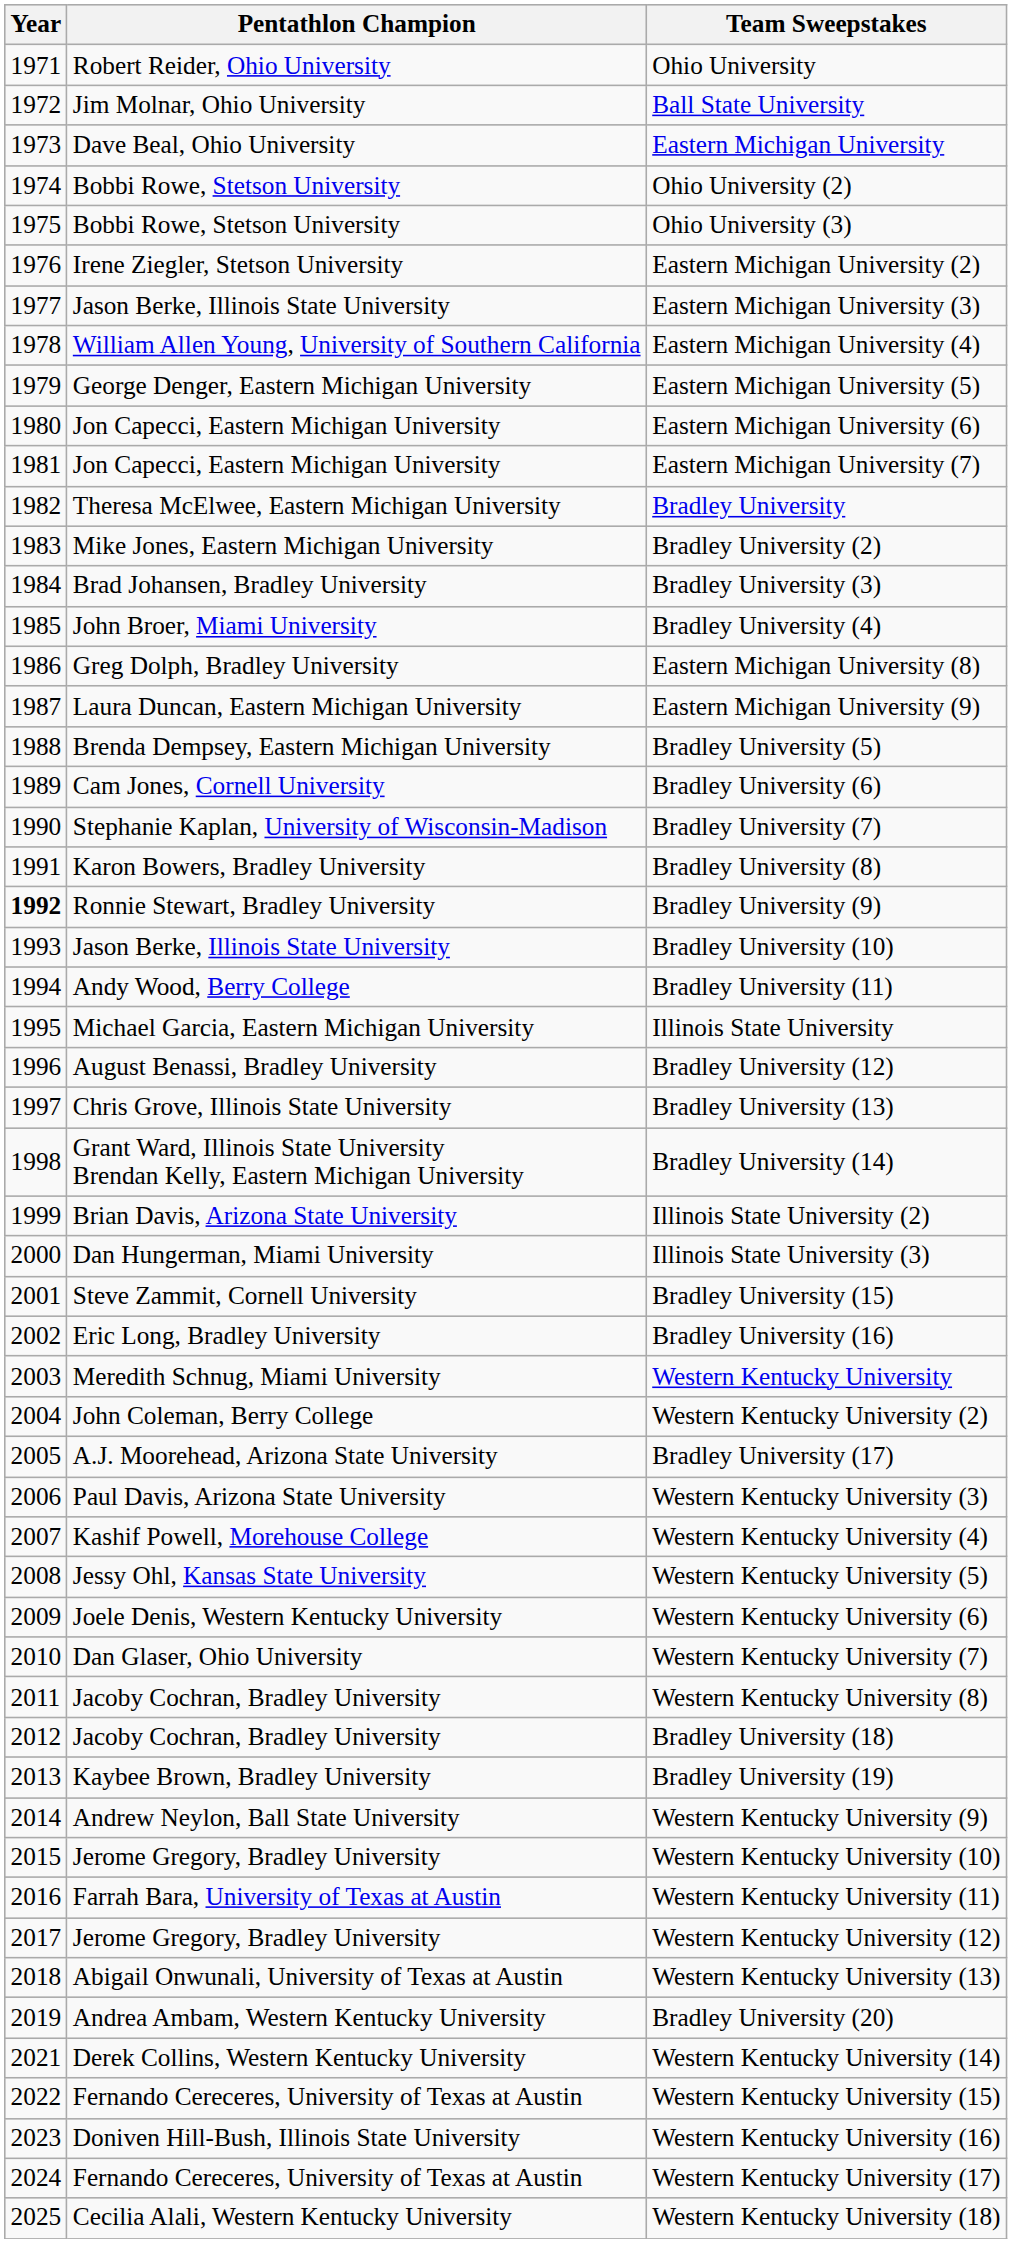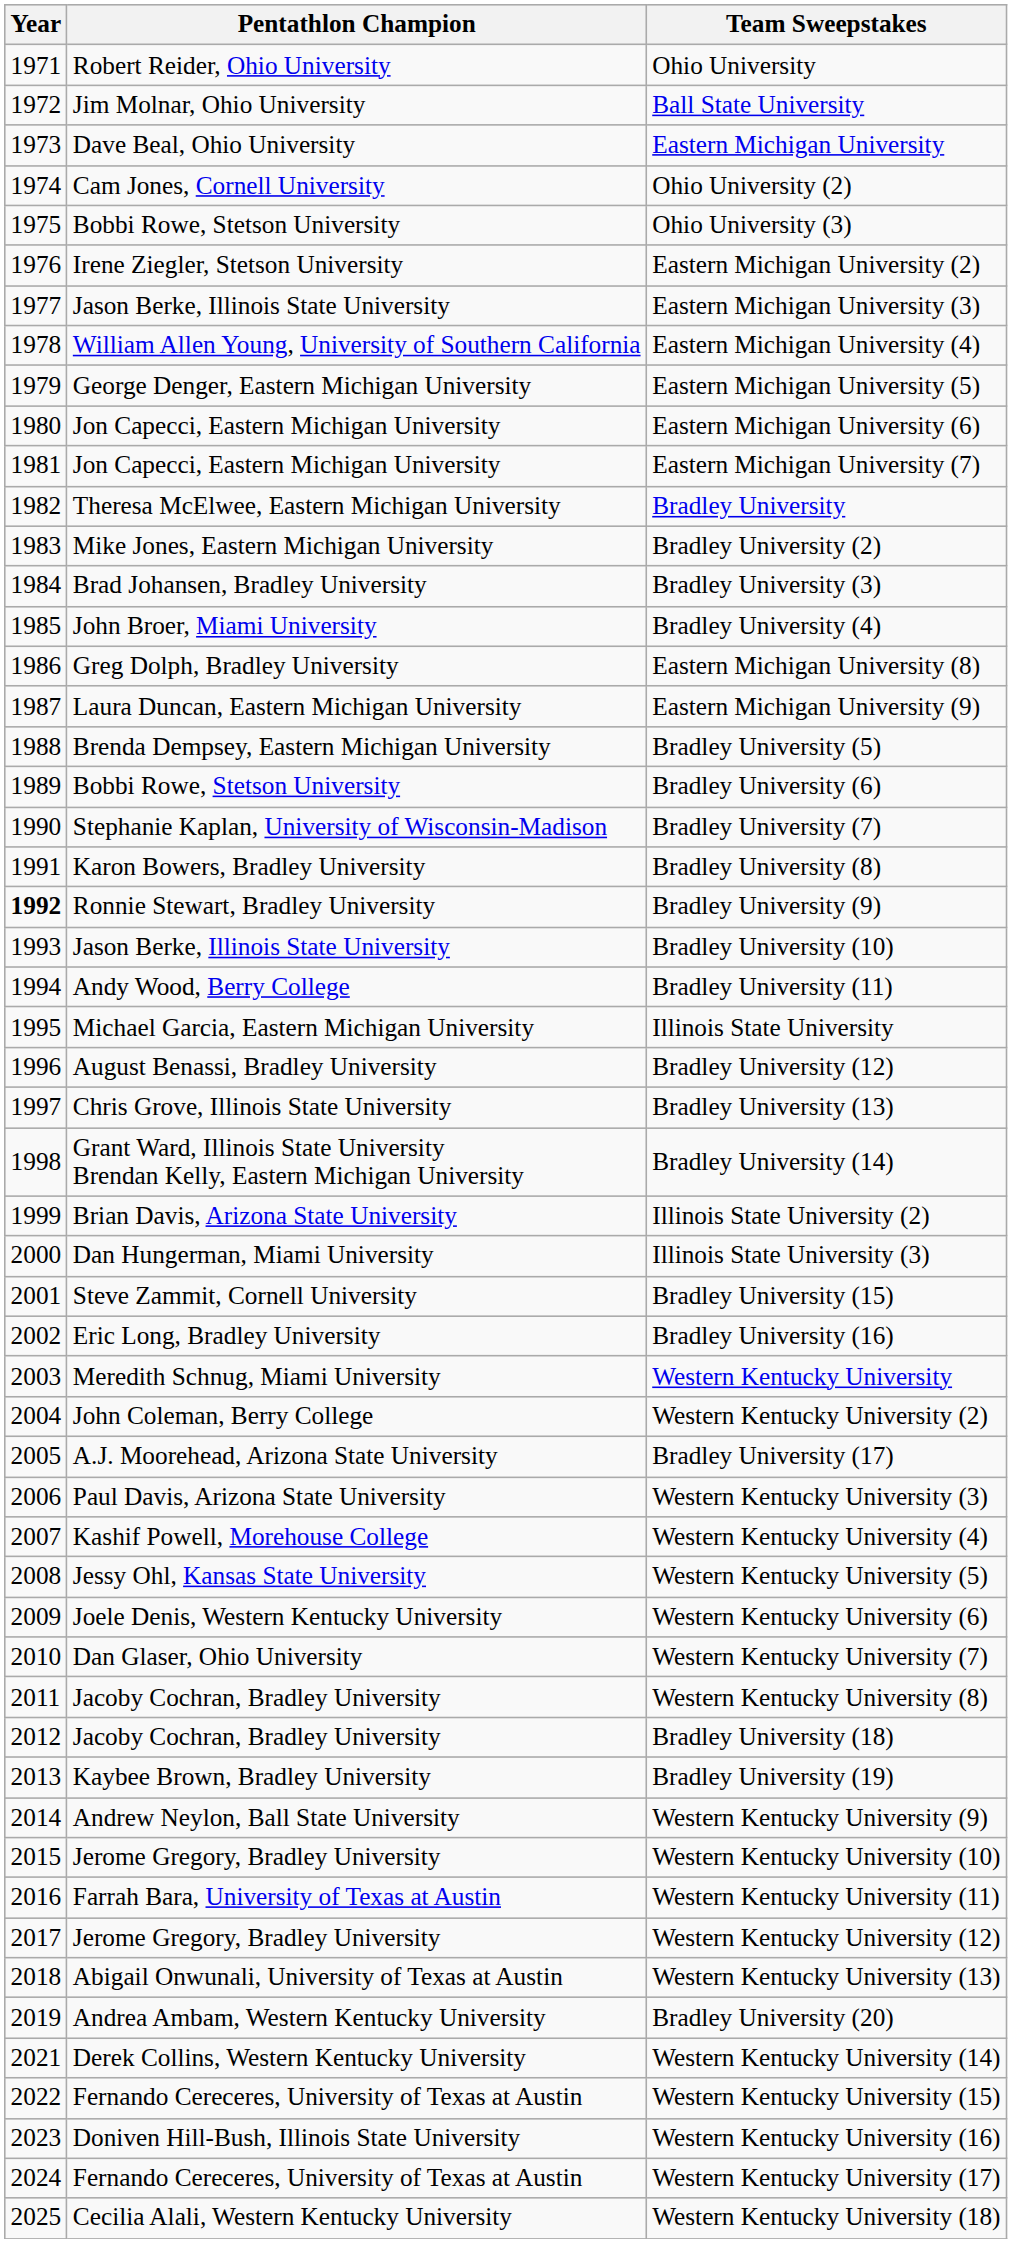 <table class="wikitable">
 <tr>
 <th>Year</th>
 <th>Pentathlon Champion</th>
 <th>Team Sweepstakes</th>
 </tr>
 <tr>
 <td>1971</td>
 <td>Robert Reider, <a href='#'>Ohio University</a></td>
 <td>Ohio University</td>
 </tr>
 <tr>
 <td>1972</td>
 <td>Jim Molnar, Ohio University</td>
 <td><a href='#'>Ball State University</a></td>
 </tr>
 <tr>
 <td>1973</td>
 <td>Dave Beal, Ohio University</td>
 <td><a href='#'>Eastern Michigan University</a></td>
 </tr>
 <tr>
 <td>1974</td>
-<td>Bobbi Rowe, <a href='#'>Stetson University</a></td>
+<td>Cam Jones, <a href='#'>Cornell University</a></td>
 <td>Ohio University (2)</td>
 </tr>
 <tr>
 <td>1975</td>
 <td>Bobbi Rowe, Stetson University</td>
 <td>Ohio University (3)</td>
 </tr>
 <tr>
 <td>1976</td>
 <td>Irene Ziegler, Stetson University</td>
 <td>Eastern Michigan University (2)</td>
 </tr>
 <tr>
 <td>1977</td>
 <td>Jason Berke, Illinois State University</td>
 <td>Eastern Michigan University (3)</td>
 </tr>
 <tr>
 <td>1978</td>
 <td><a href='#'>William Allen Young</a>, <a href='#'>University of Southern California</a></td>
 <td>Eastern Michigan University (4)</td>
 </tr>
 <tr>
 <td>1979</td>
 <td>George Denger, Eastern Michigan University</td>
 <td>Eastern Michigan University (5)</td>
 </tr>
 <tr>
 <td>1980</td>
 <td>Jon Capecci, Eastern Michigan University</td>
 <td>Eastern Michigan University (6)</td>
 </tr>
 <tr>
 <td>1981</td>
 <td>Jon Capecci, Eastern Michigan University</td>
 <td>Eastern Michigan University (7)</td>
 </tr>
 <tr>
 <td>1982</td>
 <td>Theresa McElwee, Eastern Michigan University</td>
 <td><a href='#'>Bradley University</a></td>
 </tr>
 <tr>
 <td>1983</td>
 <td>Mike Jones, Eastern Michigan University</td>
 <td>Bradley University (2)</td>
 </tr>
 <tr>
 <td>1984</td>
 <td>Brad Johansen, Bradley University</td>
 <td>Bradley University (3)</td>
 </tr>
 <tr>
 <td>1985</td>
 <td>John Broer, <a href='#'>Miami University</a></td>
 <td>Bradley University (4)</td>
 </tr>
 <tr>
 <td>1986</td>
 <td>Greg Dolph, Bradley University</td>
 <td>Eastern Michigan University (8)</td>
 </tr>
 <tr>
 <td>1987</td>
 <td>Laura Duncan, Eastern Michigan University</td>
 <td>Eastern Michigan University (9)</td>
 </tr>
 <tr>
 <td>1988</td>
 <td>Brenda Dempsey, Eastern Michigan University</td>
 <td>Bradley University (5)</td>
 </tr>
 <tr>
 <td>1989</td>
-<td>Cam Jones, <a href='#'>Cornell University</a></td>
+<td>Bobbi Rowe, <a href='#'>Stetson University</a></td>
 <td>Bradley University (6)</td>
 </tr>
 <tr>
 <td>1990</td>
 <td>Stephanie Kaplan, <a href='#'>University of Wisconsin-Madison</a></td>
 <td>Bradley University (7)</td>
 </tr>
 <tr>
 <td>1991</td>
 <td>Karon Bowers, Bradley University</td>
 <td>Bradley University (8)</td>
 </tr>
 <tr>
 <td><strong>1992</strong></td>
 <td>Ronnie Stewart, Bradley University</td>
 <td>Bradley University (9)</td>
 </tr>
 <tr>
 <td>1993</td>
 <td>Jason Berke, <a href='#'>Illinois State University</a></td>
 <td>Bradley University (10)</td>
 </tr>
 <tr>
 <td>1994</td>
 <td>Andy Wood, <a href='#'>Berry College</a></td>
 <td>Bradley University (11)</td>
 </tr>
 <tr>
 <td>1995</td>
 <td>Michael Garcia, Eastern Michigan University</td>
 <td>Illinois State University</td>
 </tr>
 <tr>
 <td>1996</td>
 <td>August Benassi, Bradley University</td>
 <td>Bradley University (12)</td>
 </tr>
 <tr>
 <td>1997</td>
 <td>Chris Grove, Illinois State University</td>
 <td>Bradley University (13)</td>
 </tr>
 <tr>
 <td>1998</td>
 <td>Grant Ward, Illinois State University<br>Brendan Kelly, Eastern Michigan University</td>
 <td>Bradley University (14)</td>
 </tr>
 <tr>
 <td>1999</td>
 <td>Brian Davis, <a href='#'>Arizona State University</a></td>
 <td>Illinois State University (2)</td>
 </tr>
 <tr>
 <td>2000</td>
 <td>Dan Hungerman, Miami University</td>
 <td>Illinois State University (3)</td>
 </tr>
 <tr>
 <td>2001</td>
 <td>Steve Zammit, Cornell University</td>
 <td>Bradley University (15)</td>
 </tr>
 <tr>
 <td>2002</td>
 <td>Eric Long, Bradley University</td>
 <td>Bradley University (16)</td>
 </tr>
 <tr>
 <td>2003</td>
 <td>Meredith Schnug, Miami University</td>
 <td><a href='#'>Western Kentucky University</a></td>
 </tr>
 <tr>
 <td>2004</td>
 <td>John Coleman, Berry College</td>
 <td>Western Kentucky University (2)</td>
 </tr>
 <tr>
 <td>2005</td>
 <td>A.J. Moorehead, Arizona State University</td>
 <td>Bradley University (17)</td>
 </tr>
 <tr>
 <td>2006</td>
 <td>Paul Davis, Arizona State University</td>
 <td>Western Kentucky University (3)</td>
 </tr>
 <tr>
 <td>2007</td>
 <td>Kashif Powell, <a href='#'>Morehouse College</a></td>
 <td>Western Kentucky University (4)</td>
 </tr>
 <tr>
 <td>2008</td>
 <td>Jessy Ohl, <a href='#'>Kansas State University</a></td>
 <td>Western Kentucky University (5)</td>
 </tr>
 <tr>
 <td>2009</td>
 <td>Joele Denis, Western Kentucky University</td>
 <td>Western Kentucky University (6)</td>
 </tr>
 <tr>
 <td>2010</td>
 <td>Dan Glaser, Ohio University</td>
 <td>Western Kentucky University (7)</td>
 </tr>
 <tr>
 <td>2011</td>
 <td>Jacoby Cochran, Bradley University</td>
 <td>Western Kentucky University (8)</td>
 </tr>
 <tr>
 <td>2012</td>
 <td>Jacoby Cochran, Bradley University</td>
 <td>Bradley University (18)</td>
 </tr>
 <tr>
 <td>2013</td>
 <td>Kaybee Brown, Bradley University</td>
 <td>Bradley University (19)</td>
 </tr>
 <tr>
 <td>2014</td>
 <td>Andrew Neylon, Ball State University</td>
 <td>Western Kentucky University (9)</td>
 </tr>
 <tr>
 <td>2015</td>
 <td>Jerome Gregory, Bradley University</td>
 <td>Western Kentucky University (10)</td>
 </tr>
 <tr>
 <td>2016</td>
 <td>Farrah Bara, <a href='#'>University of Texas at Austin</a></td>
 <td>Western Kentucky University (11)</td>
 </tr>
 <tr>
 <td>2017</td>
 <td>Jerome Gregory, Bradley University</td>
 <td>Western Kentucky University (12)</td>
 </tr>
 <tr>
 <td>2018</td>
 <td>Abigail Onwunali, University of Texas at Austin</td>
 <td>Western Kentucky University (13)</td>
 </tr>
 <tr>
 <td>2019</td>
 <td>Andrea Ambam, Western Kentucky University</td>
 <td>Bradley University (20)</td>
 </tr>
 <tr>
 <td>2021</td>
 <td>Derek Collins, Western Kentucky University</td>
 <td>Western Kentucky University (14)</td>
 </tr>
 <tr>
 <td>2022</td>
 <td>Fernando Cereceres, University of Texas at Austin</td>
 <td>Western Kentucky University (15)</td>
 </tr>
 <tr>
 <td>2023</td>
 <td>Doniven Hill-Bush, Illinois State University</td>
 <td>Western Kentucky University (16)</td>
 </tr>
 <tr>
 <td>2024</td>
 <td>Fernando Cereceres, University of Texas at Austin</td>
 <td>Western Kentucky University (17)</td>
 </tr>
 <tr>
 <td>2025</td>
 <td>Cecilia Alali, Western Kentucky University</td>
 <td>Western Kentucky University (18)</td>
 </tr>
 </table>
